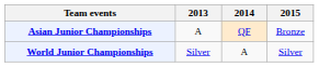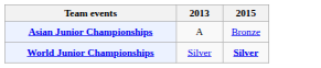 <table style='font-size: 90%; text-align:center;' class='wikitable'>
 <tr>
 <th width=180>Team events</th>
 <th>2013</th>
-<th>2014</th>
 <th>2015</th>
 </tr>
 <tr style="height: 30px;">
 <td bgcolor=ECF2FF style="width: 240px;align=left"><strong><a href='#'>Asian Junior Championships</a></strong></td>
 <td>A</td>
-<td style="width: 60px" bgcolor=FFEBCD><a href='#'>QF</a></td>
 <td style="width: 60px"> <a href='#'>Bronze</a></td>
 </tr>
 <tr style="height: 30px;">
 <td bgcolor=ECF2FF style="width: 240px;align=left"><strong><a href='#'>World Junior Championships</a></strong></td>
 <td style="width: 60px"> <a href='#'>Silver</a></td>
-<td>A</td>
-<td style="width: 60px"> <a href='#'>Silver</a></td>
+<td style="width: 60px"><strong> <a href='#'>Silver</a></strong></td>
 </tr>
 </table>
